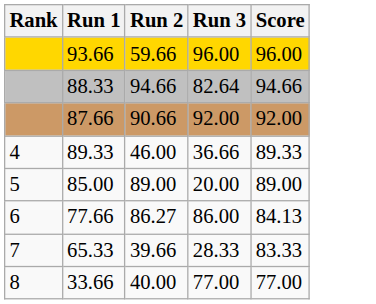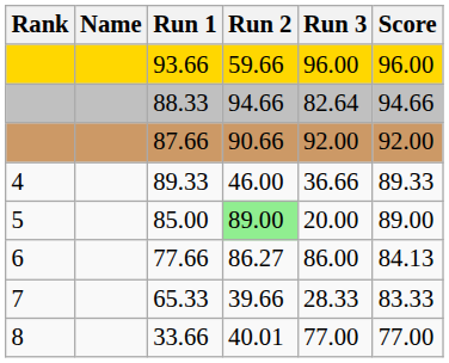 <table class="wikitable">
 <tr>
 <th>Rank</th>
+<th>Name</th>
 <th>Run 1</th>
 <th>Run 2</th>
 <th>Run 3</th>
 <th>Score</th>
 </tr>
 <tr style="background:gold;">
+<td></td>
 <td></td>
 <td>93.66</td>
 <td>59.66</td>
 <td>96.00</td>
 <td>96.00</td>
 </tr>
 <tr style="background:silver;">
 <td></td>
+<td></td>
 <td>88.33</td>
 <td>94.66</td>
 <td>82.64</td>
 <td>94.66</td>
 </tr>
 <tr style="background:#CC9966;">
+<td></td>
 <td></td>
 <td>87.66</td>
 <td>90.66</td>
 <td>92.00</td>
 <td>92.00</td>
 </tr>
 <tr>
 <td>4</td>
+<td></td>
 <td>89.33</td>
 <td>46.00</td>
 <td>36.66</td>
 <td>89.33</td>
 </tr>
 <tr>
 <td>5</td>
+<td></td>
 <td>85.00</td>
-<td>89.00</td>
+<td style="background: lightgreen;">89.00</td>
 <td>20.00</td>
 <td>89.00</td>
 </tr>
 <tr>
 <td>6</td>
+<td></td>
 <td>77.66</td>
 <td>86.27</td>
 <td>86.00</td>
 <td>84.13</td>
 </tr>
 <tr>
 <td>7</td>
+<td></td>
 <td>65.33</td>
 <td>39.66</td>
 <td>28.33</td>
 <td>83.33</td>
 </tr>
 <tr>
 <td>8</td>
+<td></td>
 <td>33.66</td>
-<td>40.00</td>
+<td>40.01</td>
 <td>77.00</td>
 <td>77.00</td>
 </tr>
 </table>
